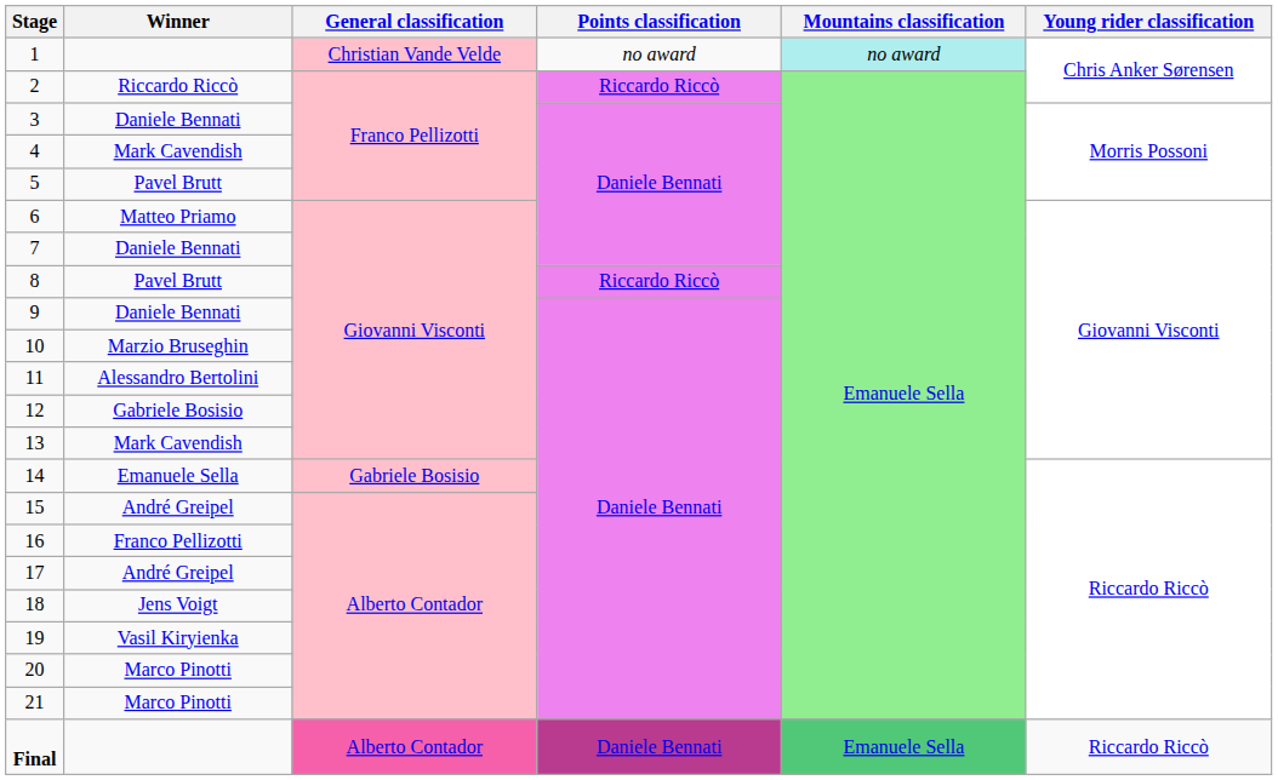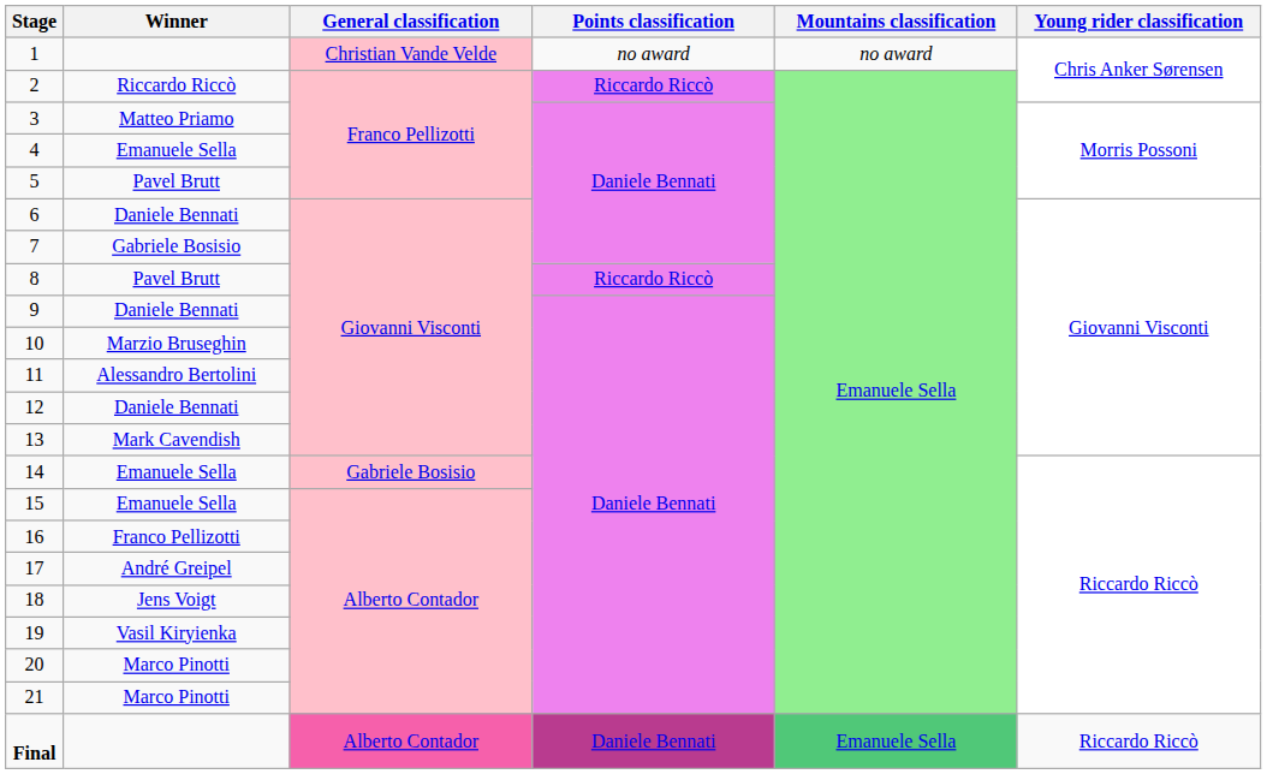 <table class="wikitable" style="text-align: center; font-size:smaller;">
 <tr style="background-color: #efefef;">
 <th width="1%">Stage</th>
 <th width="14%">Winner</th>
 <th width="15%"><a href='#'>General classification</a><br></th>
 <th width="15%"><a href='#'>Points classification</a><br></th>
 <th width="15%"><a href='#'>Mountains classification</a><br></th>
 <th width="15%"><a href='#'>Young rider classification</a><br></th>
 </tr>
 <tr>
 <td>1</td>
 <td></td>
 <td style="background:pink;" rowspan="1"><a href='#'>Christian Vande Velde</a></td>
 <td rowspan="1"><em>no award</em></td>
-<td rowspan="1" style="background: paleturquoise;"><em>no award</em></td>
+<td rowspan="1"><em>no award</em></td>
 <td style="background:white;" rowspan="2"><a href='#'>Chris Anker Sørensen</a></td>
 </tr>
 <tr>
 <td>2</td>
 <td><a href='#'>Riccardo Riccò</a></td>
 <td style="background:pink;" rowspan="4"><a href='#'>Franco Pellizotti</a></td>
 <td style="background:violet;" rowspan="1"><a href='#'>Riccardo Riccò</a></td>
 <td style="background:lightgreen;" rowspan="20"><a href='#'>Emanuele Sella</a></td>
 </tr>
 <tr>
 <td>3</td>
-<td><a href='#'>Daniele Bennati</a></td>
+<td><a href='#'>Matteo Priamo</a></td>
 <td style="background:violet;" rowspan="5"><a href='#'>Daniele Bennati</a></td>
 <td style="background:white;" rowspan="3"><a href='#'>Morris Possoni</a></td>
 </tr>
 <tr>
 <td>4</td>
-<td><a href='#'>Mark Cavendish</a></td>
+<td><a href='#'>Emanuele Sella</a></td>
 </tr>
 <tr>
 <td>5</td>
 <td><a href='#'>Pavel Brutt</a></td>
 </tr>
 <tr>
 <td>6</td>
-<td><a href='#'>Matteo Priamo</a></td>
+<td><a href='#'>Daniele Bennati</a></td>
 <td style="background:pink;" rowspan="8"><a href='#'>Giovanni Visconti</a></td>
 <td style="background:white;" rowspan="8"><a href='#'>Giovanni Visconti</a></td>
 </tr>
 <tr>
 <td>7</td>
-<td><a href='#'>Daniele Bennati</a></td>
+<td><a href='#'>Gabriele Bosisio</a></td>
 </tr>
 <tr>
 <td>8</td>
 <td><a href='#'>Pavel Brutt</a></td>
 <td style="background:violet;" rowspan="1"><a href='#'>Riccardo Riccò</a></td>
 </tr>
 <tr>
 <td>9</td>
 <td><a href='#'>Daniele Bennati</a></td>
 <td style="background:violet;" rowspan="13"><a href='#'>Daniele Bennati</a></td>
 </tr>
 <tr>
 <td>10</td>
 <td><a href='#'>Marzio Bruseghin</a></td>
 </tr>
 <tr>
 <td>11</td>
 <td><a href='#'>Alessandro Bertolini</a></td>
 </tr>
 <tr>
 <td>12</td>
-<td><a href='#'>Gabriele Bosisio</a></td>
+<td><a href='#'>Daniele Bennati</a></td>
 </tr>
 <tr>
 <td>13</td>
 <td><a href='#'>Mark Cavendish</a></td>
 </tr>
 <tr>
 <td>14</td>
 <td><a href='#'>Emanuele Sella</a></td>
 <td style="background:pink;" rowspan="1"><a href='#'>Gabriele Bosisio</a></td>
 <td style="background:white;" rowspan="8"><a href='#'>Riccardo Riccò</a></td>
 </tr>
 <tr>
 <td>15</td>
-<td><a href='#'>André Greipel</a></td>
+<td><a href='#'>Emanuele Sella</a></td>
 <td style="background:pink;" rowspan="7"><a href='#'>Alberto Contador</a></td>
 </tr>
 <tr>
 <td>16</td>
 <td><a href='#'>Franco Pellizotti</a></td>
 </tr>
 <tr>
 <td>17</td>
 <td><a href='#'>André Greipel</a></td>
 </tr>
 <tr>
 <td>18</td>
 <td><a href='#'>Jens Voigt</a></td>
 </tr>
 <tr>
 <td>19</td>
 <td><a href='#'>Vasil Kiryienka</a></td>
 </tr>
 <tr>
 <td>20</td>
 <td><a href='#'>Marco Pinotti</a></td>
 </tr>
 <tr>
 <td>21</td>
 <td><a href='#'>Marco Pinotti</a></td>
 </tr>
 <tr>
 <td><br><strong>Final</strong></td>
 <td></td>
 <td style="background:#F660AB;"  rowspan="1"><a href='#'>Alberto Contador</a></td>
 <td style="background:#B93B8F;"  rowspan="1"><a href='#'>Daniele Bennati</a></td>
 <td style="background:#50C878;"  rowspan="1"><a href='#'>Emanuele Sella</a></td>
 <td style="background:offwhite;" rowspan="1"><a href='#'>Riccardo Riccò</a></td>
 </tr>
 </table>
